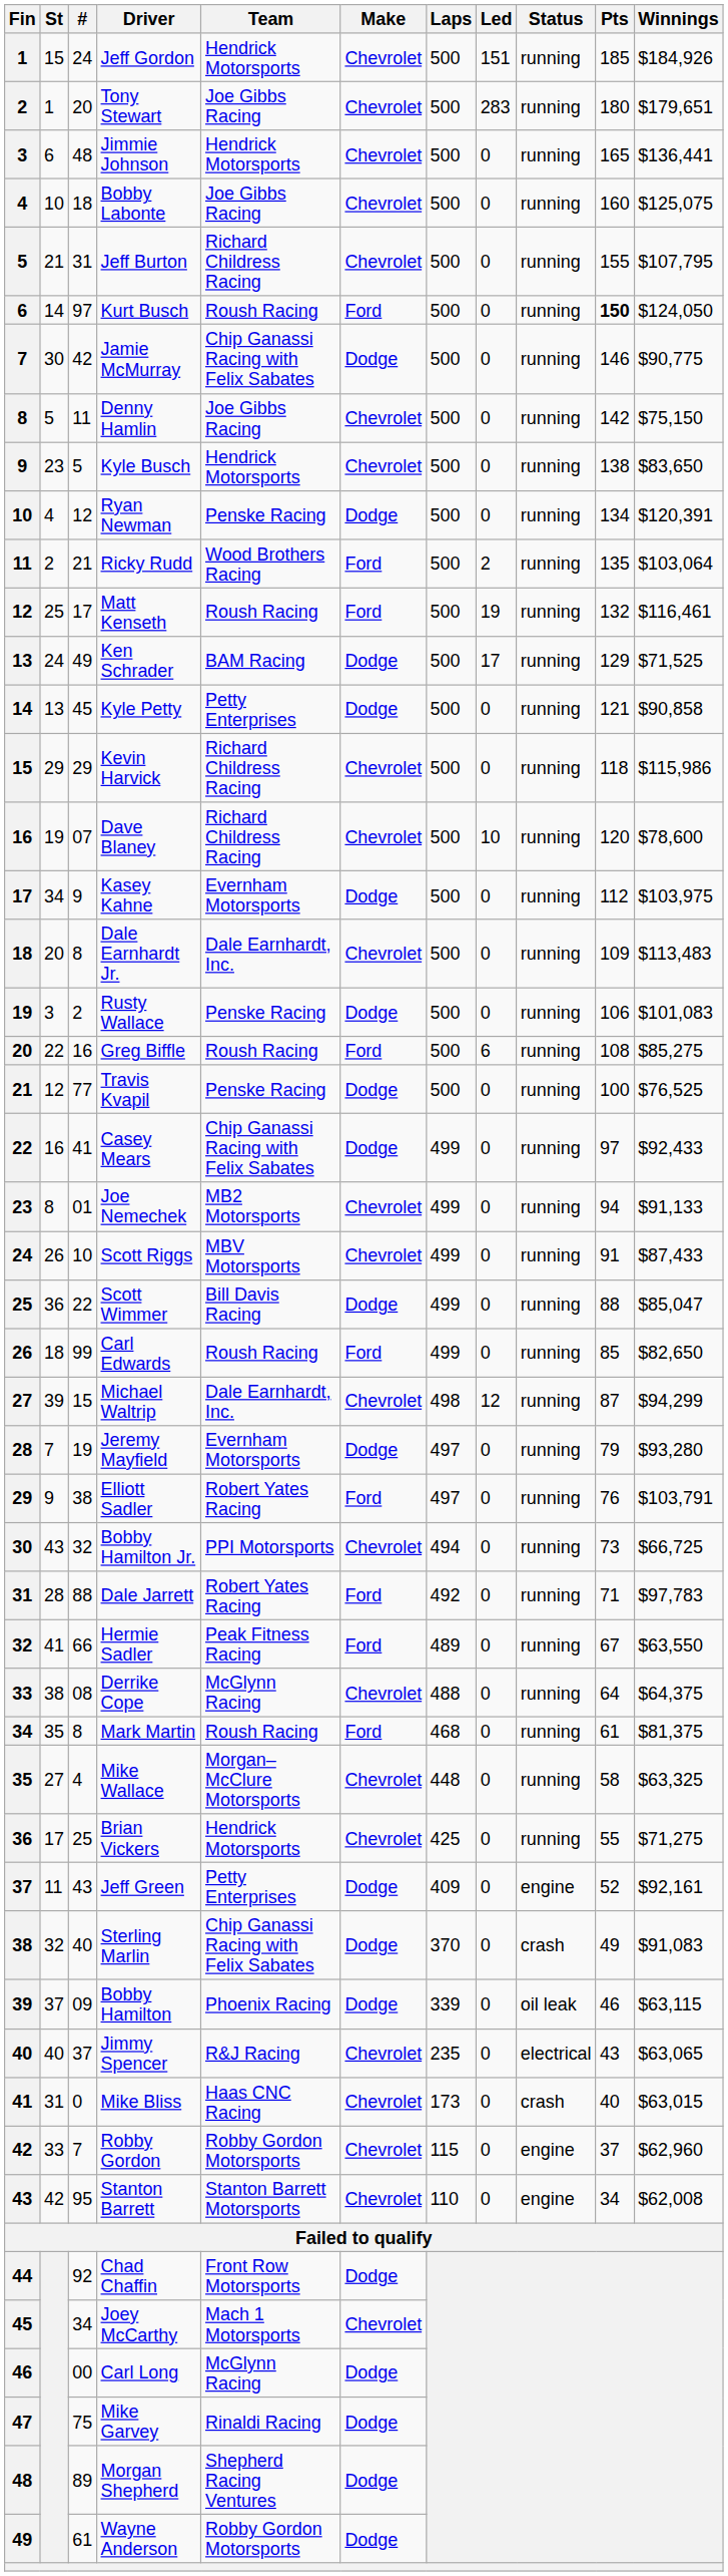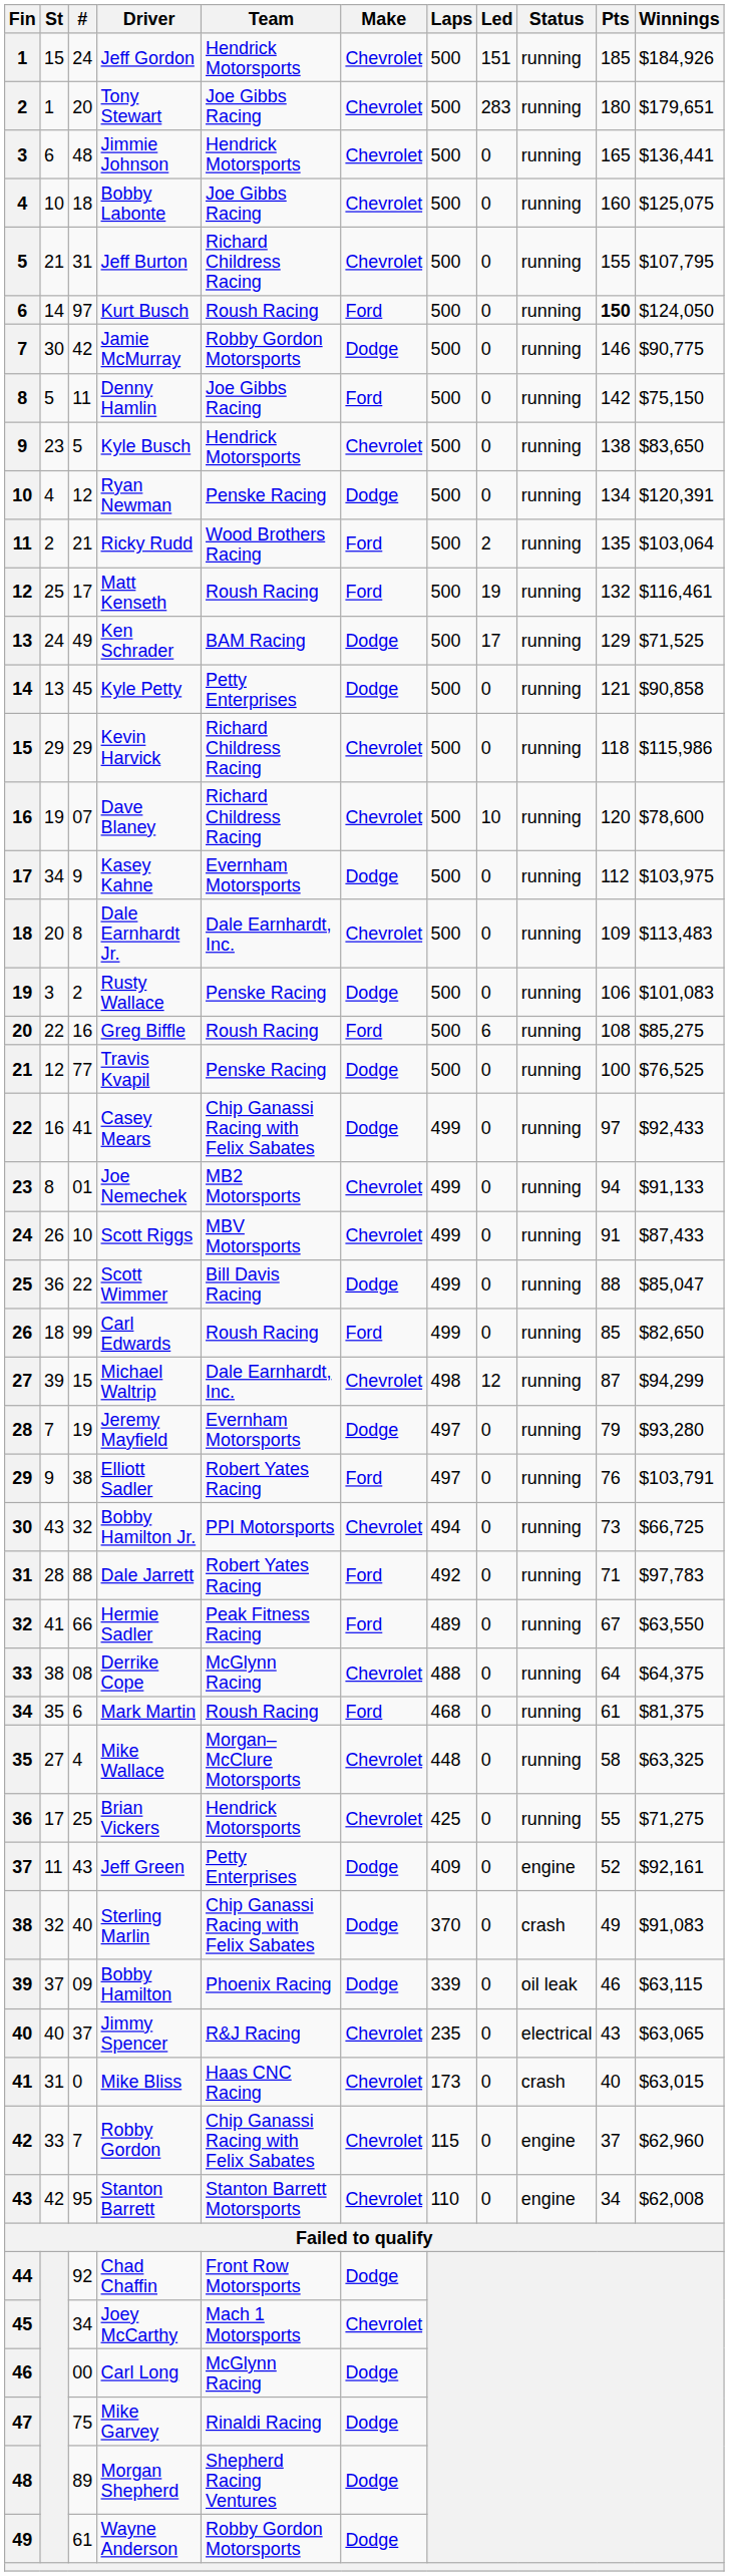 <table class="wikitable sortable" style="font-size:95%">
 <tr>
 <th>Fin</th>
 <th>St</th>
 <th>#</th>
 <th>Driver</th>
 <th>Team</th>
 <th>Make</th>
 <th>Laps</th>
 <th>Led</th>
 <th>Status</th>
 <th>Pts</th>
 <th>Winnings</th>
 </tr>
 <tr>
 <th>1</th>
 <td>15</td>
 <td>24</td>
 <td><a href='#'>Jeff Gordon</a></td>
 <td><a href='#'>Hendrick Motorsports</a></td>
 <td><a href='#'>Chevrolet</a></td>
 <td>500</td>
 <td>151</td>
 <td>running</td>
 <td>185</td>
 <td>$184,926</td>
 </tr>
 <tr>
 <th>2</th>
 <td>1</td>
 <td>20</td>
 <td><a href='#'>Tony Stewart</a></td>
 <td><a href='#'>Joe Gibbs Racing</a></td>
 <td><a href='#'>Chevrolet</a></td>
 <td>500</td>
 <td>283</td>
 <td>running</td>
 <td>180</td>
 <td>$179,651</td>
 </tr>
 <tr>
 <th>3</th>
 <td>6</td>
 <td>48</td>
 <td><a href='#'>Jimmie Johnson</a></td>
 <td><a href='#'>Hendrick Motorsports</a></td>
 <td><a href='#'>Chevrolet</a></td>
 <td>500</td>
 <td>0</td>
 <td>running</td>
 <td>165</td>
 <td>$136,441</td>
 </tr>
 <tr>
 <th>4</th>
 <td>10</td>
 <td>18</td>
 <td><a href='#'>Bobby Labonte</a></td>
 <td><a href='#'>Joe Gibbs Racing</a></td>
 <td><a href='#'>Chevrolet</a></td>
 <td>500</td>
 <td>0</td>
 <td>running</td>
 <td>160</td>
 <td>$125,075</td>
 </tr>
 <tr>
 <th>5</th>
 <td>21</td>
 <td>31</td>
 <td><a href='#'>Jeff Burton</a></td>
 <td><a href='#'>Richard Childress Racing</a></td>
 <td><a href='#'>Chevrolet</a></td>
 <td>500</td>
 <td>0</td>
 <td>running</td>
 <td>155</td>
 <td>$107,795</td>
 </tr>
 <tr>
 <th>6</th>
 <td>14</td>
 <td>97</td>
 <td><a href='#'>Kurt Busch</a></td>
 <td><a href='#'>Roush Racing</a></td>
 <td><a href='#'>Ford</a></td>
 <td>500</td>
 <td>0</td>
 <td>running</td>
 <td><strong>150</strong></td>
 <td>$124,050</td>
 </tr>
 <tr>
 <th>7</th>
 <td>30</td>
 <td>42</td>
 <td><a href='#'>Jamie McMurray</a></td>
-<td><a href='#'>Chip Ganassi Racing with Felix Sabates</a></td>
+<td><a href='#'>Robby Gordon Motorsports</a></td>
 <td><a href='#'>Dodge</a></td>
 <td>500</td>
 <td>0</td>
 <td>running</td>
 <td>146</td>
 <td>$90,775</td>
 </tr>
 <tr>
 <th>8</th>
 <td>5</td>
 <td>11</td>
 <td><a href='#'>Denny Hamlin</a></td>
 <td><a href='#'>Joe Gibbs Racing</a></td>
-<td><a href='#'>Chevrolet</a></td>
+<td><a href='#'>Ford</a></td>
 <td>500</td>
 <td>0</td>
 <td>running</td>
 <td>142</td>
 <td>$75,150</td>
 </tr>
 <tr>
 <th>9</th>
 <td>23</td>
 <td>5</td>
 <td><a href='#'>Kyle Busch</a></td>
 <td><a href='#'>Hendrick Motorsports</a></td>
 <td><a href='#'>Chevrolet</a></td>
 <td>500</td>
 <td>0</td>
 <td>running</td>
 <td>138</td>
 <td>$83,650</td>
 </tr>
 <tr>
 <th>10</th>
 <td>4</td>
 <td>12</td>
 <td><a href='#'>Ryan Newman</a></td>
 <td><a href='#'>Penske Racing</a></td>
 <td><a href='#'>Dodge</a></td>
 <td>500</td>
 <td>0</td>
 <td>running</td>
 <td>134</td>
 <td>$120,391</td>
 </tr>
 <tr>
 <th>11</th>
 <td>2</td>
 <td>21</td>
 <td><a href='#'>Ricky Rudd</a></td>
 <td><a href='#'>Wood Brothers Racing</a></td>
 <td><a href='#'>Ford</a></td>
 <td>500</td>
 <td>2</td>
 <td>running</td>
 <td>135</td>
 <td>$103,064</td>
 </tr>
 <tr>
 <th>12</th>
 <td>25</td>
 <td>17</td>
 <td><a href='#'>Matt Kenseth</a></td>
 <td><a href='#'>Roush Racing</a></td>
 <td><a href='#'>Ford</a></td>
 <td>500</td>
 <td>19</td>
 <td>running</td>
 <td>132</td>
 <td>$116,461</td>
 </tr>
 <tr>
 <th>13</th>
 <td>24</td>
 <td>49</td>
 <td><a href='#'>Ken Schrader</a></td>
 <td><a href='#'>BAM Racing</a></td>
 <td><a href='#'>Dodge</a></td>
 <td>500</td>
 <td>17</td>
 <td>running</td>
 <td>129</td>
 <td>$71,525</td>
 </tr>
 <tr>
 <th>14</th>
 <td>13</td>
 <td>45</td>
 <td><a href='#'>Kyle Petty</a></td>
 <td><a href='#'>Petty Enterprises</a></td>
 <td><a href='#'>Dodge</a></td>
 <td>500</td>
 <td>0</td>
 <td>running</td>
 <td>121</td>
 <td>$90,858</td>
 </tr>
 <tr>
 <th>15</th>
 <td>29</td>
 <td>29</td>
 <td><a href='#'>Kevin Harvick</a></td>
 <td><a href='#'>Richard Childress Racing</a></td>
 <td><a href='#'>Chevrolet</a></td>
 <td>500</td>
 <td>0</td>
 <td>running</td>
 <td>118</td>
 <td>$115,986</td>
 </tr>
 <tr>
 <th>16</th>
 <td>19</td>
 <td>07</td>
 <td><a href='#'>Dave Blaney</a></td>
 <td><a href='#'>Richard Childress Racing</a></td>
 <td><a href='#'>Chevrolet</a></td>
 <td>500</td>
 <td>10</td>
 <td>running</td>
 <td>120</td>
 <td>$78,600</td>
 </tr>
 <tr>
 <th>17</th>
 <td>34</td>
 <td>9</td>
 <td><a href='#'>Kasey Kahne</a></td>
 <td><a href='#'>Evernham Motorsports</a></td>
 <td><a href='#'>Dodge</a></td>
 <td>500</td>
 <td>0</td>
 <td>running</td>
 <td>112</td>
 <td>$103,975</td>
 </tr>
 <tr>
 <th>18</th>
 <td>20</td>
 <td>8</td>
 <td><a href='#'>Dale Earnhardt Jr.</a></td>
 <td><a href='#'>Dale Earnhardt, Inc.</a></td>
 <td><a href='#'>Chevrolet</a></td>
 <td>500</td>
 <td>0</td>
 <td>running</td>
 <td>109</td>
 <td>$113,483</td>
 </tr>
 <tr>
 <th>19</th>
 <td>3</td>
 <td>2</td>
 <td><a href='#'>Rusty Wallace</a></td>
 <td><a href='#'>Penske Racing</a></td>
 <td><a href='#'>Dodge</a></td>
 <td>500</td>
 <td>0</td>
 <td>running</td>
 <td>106</td>
 <td>$101,083</td>
 </tr>
 <tr>
 <th>20</th>
 <td>22</td>
 <td>16</td>
 <td><a href='#'>Greg Biffle</a></td>
 <td><a href='#'>Roush Racing</a></td>
 <td><a href='#'>Ford</a></td>
 <td>500</td>
 <td>6</td>
 <td>running</td>
 <td>108</td>
 <td>$85,275</td>
 </tr>
 <tr>
 <th>21</th>
 <td>12</td>
 <td>77</td>
 <td><a href='#'>Travis Kvapil</a></td>
 <td><a href='#'>Penske Racing</a></td>
 <td><a href='#'>Dodge</a></td>
 <td>500</td>
 <td>0</td>
 <td>running</td>
 <td>100</td>
 <td>$76,525</td>
 </tr>
 <tr>
 <th>22</th>
 <td>16</td>
 <td>41</td>
 <td><a href='#'>Casey Mears</a></td>
 <td><a href='#'>Chip Ganassi Racing with Felix Sabates</a></td>
 <td><a href='#'>Dodge</a></td>
 <td>499</td>
 <td>0</td>
 <td>running</td>
 <td>97</td>
 <td>$92,433</td>
 </tr>
 <tr>
 <th>23</th>
 <td>8</td>
 <td>01</td>
 <td><a href='#'>Joe Nemechek</a></td>
 <td><a href='#'>MB2 Motorsports</a></td>
 <td><a href='#'>Chevrolet</a></td>
 <td>499</td>
 <td>0</td>
 <td>running</td>
 <td>94</td>
 <td>$91,133</td>
 </tr>
 <tr>
 <th>24</th>
 <td>26</td>
 <td>10</td>
 <td><a href='#'>Scott Riggs</a></td>
 <td><a href='#'>MBV Motorsports</a></td>
 <td><a href='#'>Chevrolet</a></td>
 <td>499</td>
 <td>0</td>
 <td>running</td>
 <td>91</td>
 <td>$87,433</td>
 </tr>
 <tr>
 <th>25</th>
 <td>36</td>
 <td>22</td>
 <td><a href='#'>Scott Wimmer</a></td>
 <td><a href='#'>Bill Davis Racing</a></td>
 <td><a href='#'>Dodge</a></td>
 <td>499</td>
 <td>0</td>
 <td>running</td>
 <td>88</td>
 <td>$85,047</td>
 </tr>
 <tr>
 <th>26</th>
 <td>18</td>
 <td>99</td>
 <td><a href='#'>Carl Edwards</a></td>
 <td><a href='#'>Roush Racing</a></td>
 <td><a href='#'>Ford</a></td>
 <td>499</td>
 <td>0</td>
 <td>running</td>
 <td>85</td>
 <td>$82,650</td>
 </tr>
 <tr>
 <th>27</th>
 <td>39</td>
 <td>15</td>
 <td><a href='#'>Michael Waltrip</a></td>
 <td><a href='#'>Dale Earnhardt, Inc.</a></td>
 <td><a href='#'>Chevrolet</a></td>
 <td>498</td>
 <td>12</td>
 <td>running</td>
 <td>87</td>
 <td>$94,299</td>
 </tr>
 <tr>
 <th>28</th>
 <td>7</td>
 <td>19</td>
 <td><a href='#'>Jeremy Mayfield</a></td>
 <td><a href='#'>Evernham Motorsports</a></td>
 <td><a href='#'>Dodge</a></td>
 <td>497</td>
 <td>0</td>
 <td>running</td>
 <td>79</td>
 <td>$93,280</td>
 </tr>
 <tr>
 <th>29</th>
 <td>9</td>
 <td>38</td>
 <td><a href='#'>Elliott Sadler</a></td>
 <td><a href='#'>Robert Yates Racing</a></td>
 <td><a href='#'>Ford</a></td>
 <td>497</td>
 <td>0</td>
 <td>running</td>
 <td>76</td>
 <td>$103,791</td>
 </tr>
 <tr>
 <th>30</th>
 <td>43</td>
 <td>32</td>
 <td><a href='#'>Bobby Hamilton Jr.</a></td>
 <td><a href='#'>PPI Motorsports</a></td>
 <td><a href='#'>Chevrolet</a></td>
 <td>494</td>
 <td>0</td>
 <td>running</td>
 <td>73</td>
 <td>$66,725</td>
 </tr>
 <tr>
 <th>31</th>
 <td>28</td>
 <td>88</td>
 <td><a href='#'>Dale Jarrett</a></td>
 <td><a href='#'>Robert Yates Racing</a></td>
 <td><a href='#'>Ford</a></td>
 <td>492</td>
 <td>0</td>
 <td>running</td>
 <td>71</td>
 <td>$97,783</td>
 </tr>
 <tr>
 <th>32</th>
 <td>41</td>
 <td>66</td>
 <td><a href='#'>Hermie Sadler</a></td>
 <td><a href='#'>Peak Fitness Racing</a></td>
 <td><a href='#'>Ford</a></td>
 <td>489</td>
 <td>0</td>
 <td>running</td>
 <td>67</td>
 <td>$63,550</td>
 </tr>
 <tr>
 <th>33</th>
 <td>38</td>
 <td>08</td>
 <td><a href='#'>Derrike Cope</a></td>
 <td><a href='#'>McGlynn Racing</a></td>
 <td><a href='#'>Chevrolet</a></td>
 <td>488</td>
 <td>0</td>
 <td>running</td>
 <td>64</td>
 <td>$64,375</td>
 </tr>
 <tr>
 <th>34</th>
 <td>35</td>
-<td>8</td>
+<td>6</td>
 <td><a href='#'>Mark Martin</a></td>
 <td><a href='#'>Roush Racing</a></td>
 <td><a href='#'>Ford</a></td>
 <td>468</td>
 <td>0</td>
 <td>running</td>
 <td>61</td>
 <td>$81,375</td>
 </tr>
 <tr>
 <th>35</th>
 <td>27</td>
 <td>4</td>
 <td><a href='#'>Mike Wallace</a></td>
 <td><a href='#'>Morgan–McClure Motorsports</a></td>
 <td><a href='#'>Chevrolet</a></td>
 <td>448</td>
 <td>0</td>
 <td>running</td>
 <td>58</td>
 <td>$63,325</td>
 </tr>
 <tr>
 <th>36</th>
 <td>17</td>
 <td>25</td>
 <td><a href='#'>Brian Vickers</a></td>
 <td><a href='#'>Hendrick Motorsports</a></td>
 <td><a href='#'>Chevrolet</a></td>
 <td>425</td>
 <td>0</td>
 <td>running</td>
 <td>55</td>
 <td>$71,275</td>
 </tr>
 <tr>
 <th>37</th>
 <td>11</td>
 <td>43</td>
 <td><a href='#'>Jeff Green</a></td>
 <td><a href='#'>Petty Enterprises</a></td>
 <td><a href='#'>Dodge</a></td>
 <td>409</td>
 <td>0</td>
 <td>engine</td>
 <td>52</td>
 <td>$92,161</td>
 </tr>
 <tr>
 <th>38</th>
 <td>32</td>
 <td>40</td>
 <td><a href='#'>Sterling Marlin</a></td>
 <td><a href='#'>Chip Ganassi Racing with Felix Sabates</a></td>
 <td><a href='#'>Dodge</a></td>
 <td>370</td>
 <td>0</td>
 <td>crash</td>
 <td>49</td>
 <td>$91,083</td>
 </tr>
 <tr>
 <th>39</th>
 <td>37</td>
 <td>09</td>
 <td><a href='#'>Bobby Hamilton</a></td>
 <td><a href='#'>Phoenix Racing</a></td>
 <td><a href='#'>Dodge</a></td>
 <td>339</td>
 <td>0</td>
 <td>oil leak</td>
 <td>46</td>
 <td>$63,115</td>
 </tr>
 <tr>
 <th>40</th>
 <td>40</td>
 <td>37</td>
 <td><a href='#'>Jimmy Spencer</a></td>
 <td><a href='#'>R&J Racing</a></td>
 <td><a href='#'>Chevrolet</a></td>
 <td>235</td>
 <td>0</td>
 <td>electrical</td>
 <td>43</td>
 <td>$63,065</td>
 </tr>
 <tr>
 <th>41</th>
 <td>31</td>
 <td>0</td>
 <td><a href='#'>Mike Bliss</a></td>
 <td><a href='#'>Haas CNC Racing</a></td>
 <td><a href='#'>Chevrolet</a></td>
 <td>173</td>
 <td>0</td>
 <td>crash</td>
 <td>40</td>
 <td>$63,015</td>
 </tr>
 <tr>
 <th>42</th>
 <td>33</td>
 <td>7</td>
 <td><a href='#'>Robby Gordon</a></td>
-<td><a href='#'>Robby Gordon Motorsports</a></td>
+<td><a href='#'>Chip Ganassi Racing with Felix Sabates</a></td>
 <td><a href='#'>Chevrolet</a></td>
 <td>115</td>
 <td>0</td>
 <td>engine</td>
 <td>37</td>
 <td>$62,960</td>
 </tr>
 <tr>
 <th>43</th>
 <td>42</td>
 <td>95</td>
 <td><a href='#'>Stanton Barrett</a></td>
 <td><a href='#'>Stanton Barrett Motorsports</a></td>
 <td><a href='#'>Chevrolet</a></td>
 <td>110</td>
 <td>0</td>
 <td>engine</td>
 <td>34</td>
 <td>$62,008</td>
 </tr>
 <tr>
 <th colspan="11">Failed to qualify</th>
 </tr>
 <tr>
 <th>44</th>
 <th rowspan="6"></th>
 <td>92</td>
 <td><a href='#'>Chad Chaffin</a></td>
 <td><a href='#'>Front Row Motorsports</a></td>
 <td><a href='#'>Dodge</a></td>
 <th colspan="5" rowspan="6"></th>
 </tr>
 <tr>
 <th>45</th>
 <td>34</td>
 <td><a href='#'>Joey McCarthy</a></td>
 <td><a href='#'>Mach 1 Motorsports</a></td>
 <td><a href='#'>Chevrolet</a></td>
 </tr>
 <tr>
 <th>46</th>
 <td>00</td>
 <td><a href='#'>Carl Long</a></td>
 <td><a href='#'>McGlynn Racing</a></td>
 <td><a href='#'>Dodge</a></td>
 </tr>
 <tr>
 <th>47</th>
 <td>75</td>
 <td><a href='#'>Mike Garvey</a></td>
 <td><a href='#'>Rinaldi Racing</a></td>
 <td><a href='#'>Dodge</a></td>
 </tr>
 <tr>
 <th>48</th>
 <td>89</td>
 <td><a href='#'>Morgan Shepherd</a></td>
 <td><a href='#'>Shepherd Racing Ventures</a></td>
 <td><a href='#'>Dodge</a></td>
 </tr>
 <tr>
 <th>49</th>
 <td>61</td>
 <td><a href='#'>Wayne Anderson</a></td>
 <td><a href='#'>Robby Gordon Motorsports</a></td>
 <td><a href='#'>Dodge</a></td>
 </tr>
 <tr>
 <th colspan="11"></th>
 </tr>
 </table>
